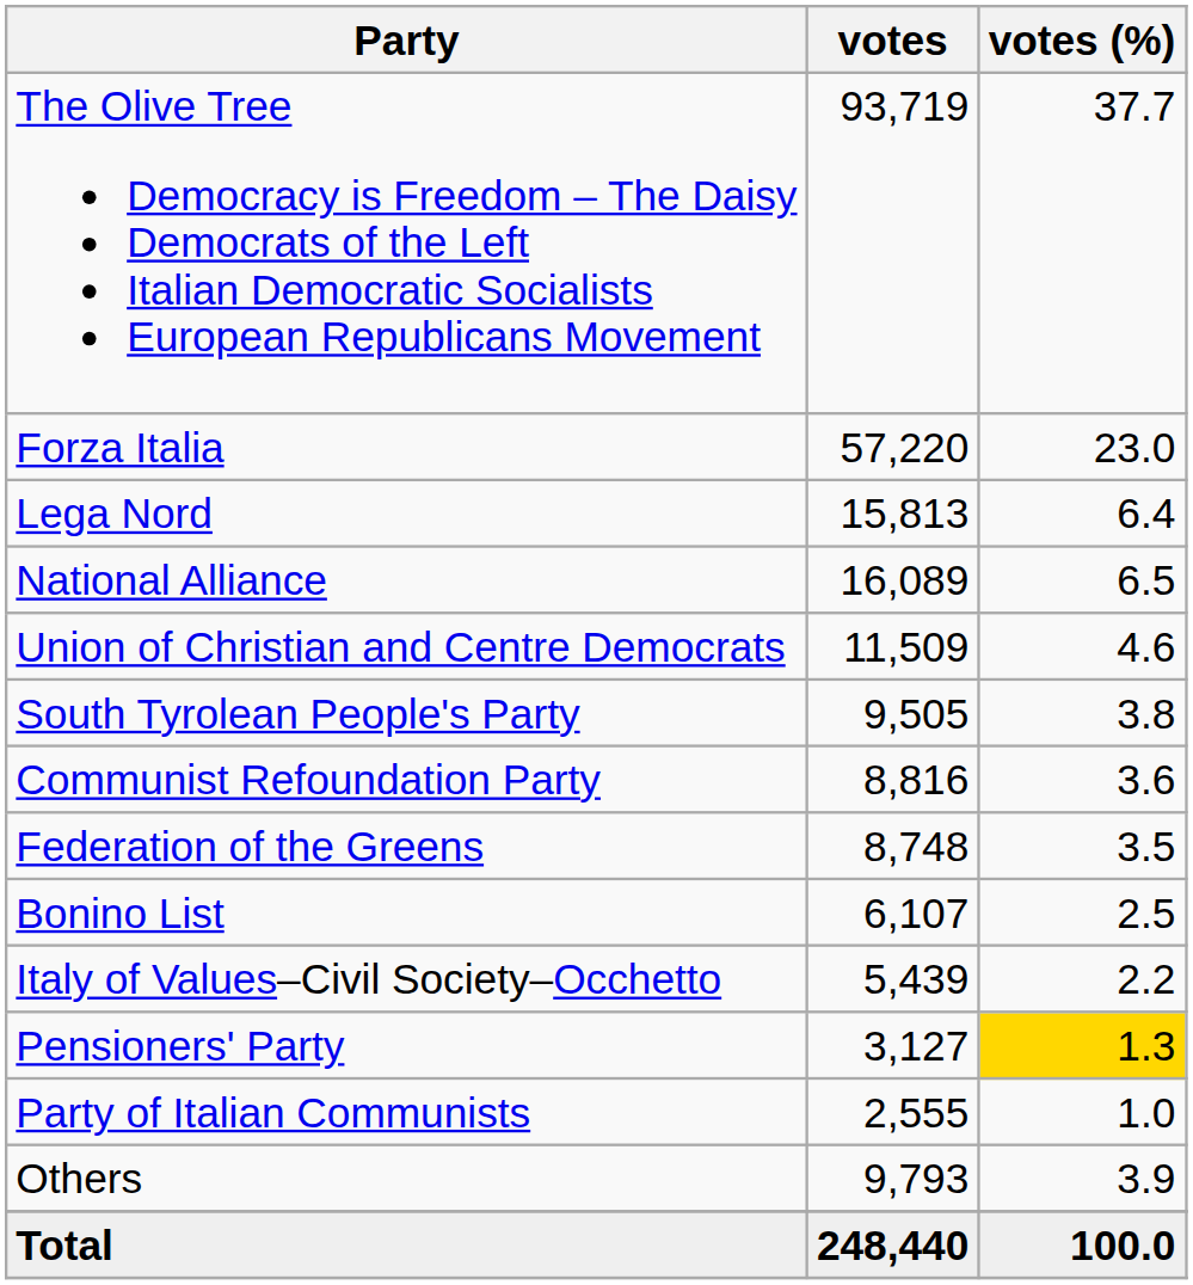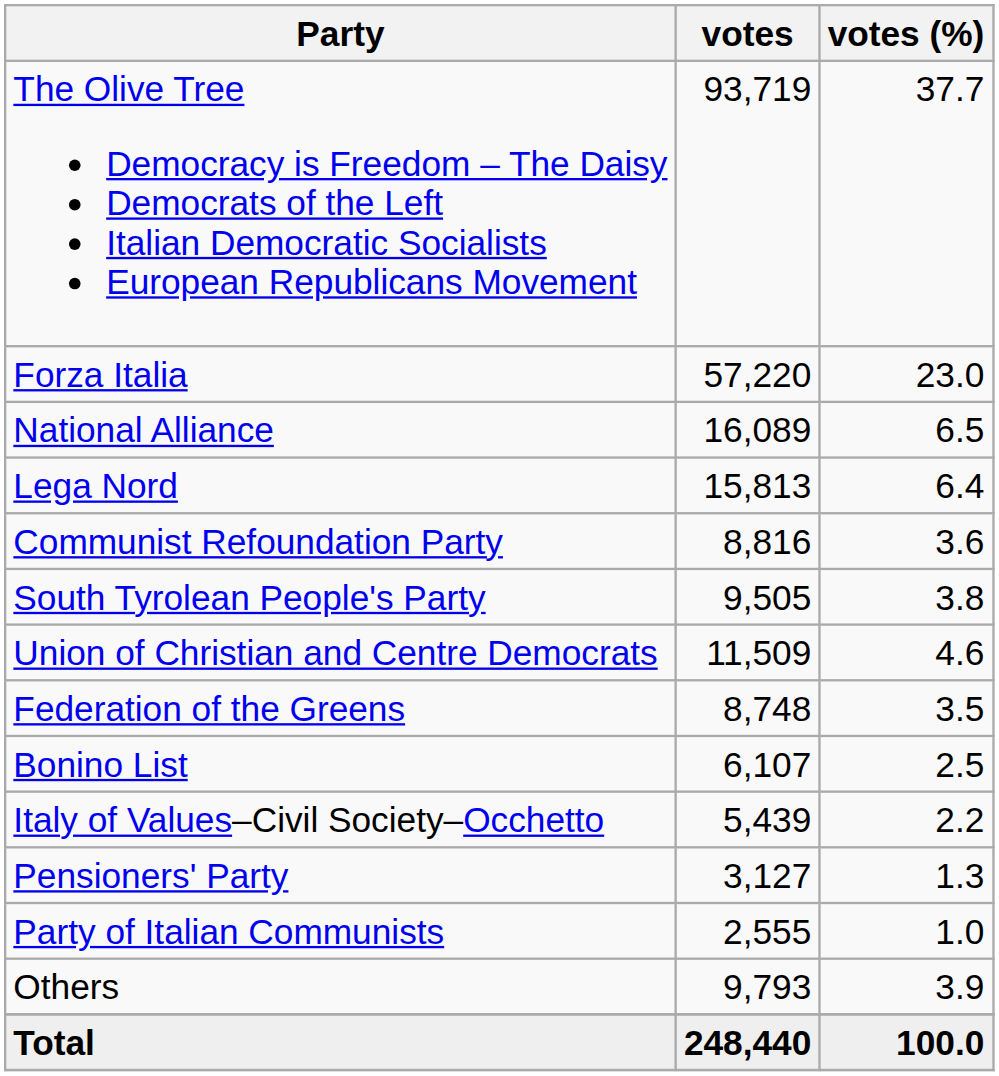 <table class="wikitable" style="font-size:95%">
 <tr bgcolor="EFEFEF">
 <th>Party</th>
 <th>votes</th>
 <th>votes (%)</th>
 </tr>
 <tr>
 <td><a href='#'>The Olive Tree</a><br><ul><li><a href='#'>Democracy is Freedom – The Daisy</a></li><li><a href='#'>Democrats of the Left</a></li><li><a href='#'>Italian Democratic Socialists</a></li><li><a href='#'>European Republicans Movement</a></li></ul></td>
 <td align=right valign=top>93,719</td>
 <td align=right valign=top>37.7</td>
 </tr>
 <tr>
 <td><a href='#'>Forza Italia</a></td>
 <td align=right>57,220</td>
 <td align=right>23.0</td>
 </tr>
 <tr>
+<td><a href='#'>National Alliance</a></td>
+<td align=right>16,089</td>
+<td align=right>6.5</td>
+</tr>
+<tr>
 <td><a href='#'>Lega Nord</a></td>
 <td align=right>15,813</td>
 <td align=right>6.4</td>
 </tr>
 <tr>
-<td><a href='#'>National Alliance</a></td>
-<td align=right>16,089</td>
-<td align=right>6.5</td>
-</tr>
-<tr>
-<td><a href='#'>Union of Christian and Centre Democrats</a></td>
-<td align=right>11,509</td>
-<td align=right>4.6</td>
+<td><a href='#'>Communist Refoundation Party</a></td>
+<td align=right>8,816</td>
+<td align=right>3.6</td>
 </tr>
 <tr>
 <td><a href='#'>South Tyrolean People's Party</a></td>
 <td align=right>9,505</td>
 <td align=right>3.8</td>
 </tr>
 <tr>
-<td><a href='#'>Communist Refoundation Party</a></td>
-<td align=right>8,816</td>
-<td align=right>3.6</td>
+<td><a href='#'>Union of Christian and Centre Democrats</a></td>
+<td align=right>11,509</td>
+<td align=right>4.6</td>
 </tr>
 <tr>
 <td><a href='#'>Federation of the Greens</a></td>
 <td align=right>8,748</td>
 <td align=right>3.5</td>
 </tr>
 <tr>
 <td><a href='#'>Bonino List</a></td>
 <td align=right>6,107</td>
 <td align=right>2.5</td>
 </tr>
 <tr>
 <td><a href='#'>Italy of Values</a>–Civil Society–<a href='#'>Occhetto</a></td>
 <td align=right>5,439</td>
 <td align=right>2.2</td>
 </tr>
 <tr>
 <td><a href='#'>Pensioners' Party</a></td>
 <td align=right>3,127</td>
-<td align=right style="background: gold;">1.3</td>
+<td align=right>1.3</td>
 </tr>
 <tr>
 <td><a href='#'>Party of Italian Communists</a></td>
 <td align=right>2,555</td>
 <td align=right>1.0</td>
 </tr>
 <tr>
 <td>Others</td>
 <td align=right>9,793</td>
 <td align=right>3.9</td>
 </tr>
 <tr>
 </tr>
 <tr bgcolor="EFEFEF">
 <td><strong>Total</strong></td>
 <td align=right><strong>248,440</strong></td>
 <td align=right><strong>100.0</strong></td>
 </tr>
 <tr>
 </tr>
 </table>
